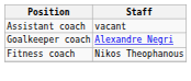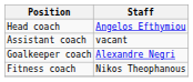 <table class="wikitable" style="text-align: center">
 <tr>
 <th align=left>Position</th>
 <th align=left>Staff</th>
+</tr>
+<tr>
+<td align=left>Head coach</td>
+<td align=left> <a href='#'>Angelos Efthymiou</a></td>
 </tr>
 <tr>
 <td align=left>Assistant coach</td>
 <td align=left> vacant</td>
 </tr>
 <tr>
 <td align=left>Goalkeeper coach</td>
 <td align=left> <a href='#'>Alexandre Negri</a></td>
 </tr>
 <tr>
 <td align=left>Fitness coach</td>
 <td align=left> Nikos Theophanous</td>
 </tr>
 <tr>
 </tr>
 </table>
